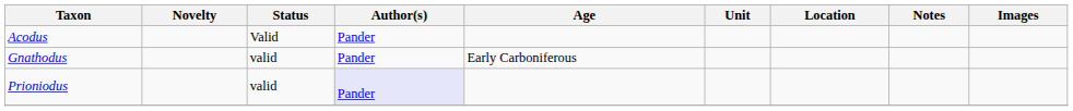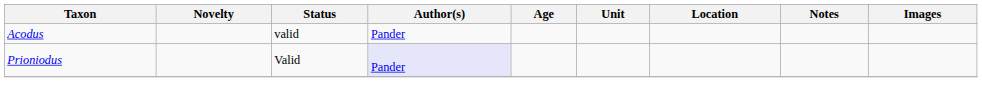 <table class="wikitable sortable" align="center" width="100%">
 <tr>
 <th>Taxon</th>
 <th>Novelty</th>
 <th>Status</th>
 <th>Author(s)</th>
 <th>Age</th>
 <th>Unit</th>
 <th>Location</th>
 <th>Notes</th>
 <th>Images</th>
 </tr>
 <tr>
 <td><em><a href='#'>Acodus</a></em></td>
 <td></td>
-<td>Valid</td>
+<td>valid</td>
 <td><a href='#'>Pander</a></td>
 <td></td>
 <td></td>
 <td></td>
 <td></td>
 <td></td>
 </tr>
 <tr>
-<td><em><a href='#'>Gnathodus</a></em></td>
-<td></td>
-<td>valid</td>
-<td><a href='#'>Pander</a></td>
-<td>Early Carboniferous</td>
-<td></td>
-<td></td>
-<td></td>
-<td></td>
-</tr>
-<tr>
 <td><em><a href='#'>Prioniodus</a></em></td>
 <td></td>
-<td>valid</td>
+<td>Valid</td>
 <td style="background: lavender;"><br><a href='#'>Pander</a></td>
 <td></td>
 <td></td>
 <td></td>
 <td></td>
 <td></td>
 </tr>
 <tr>
 </tr>
 </table>
